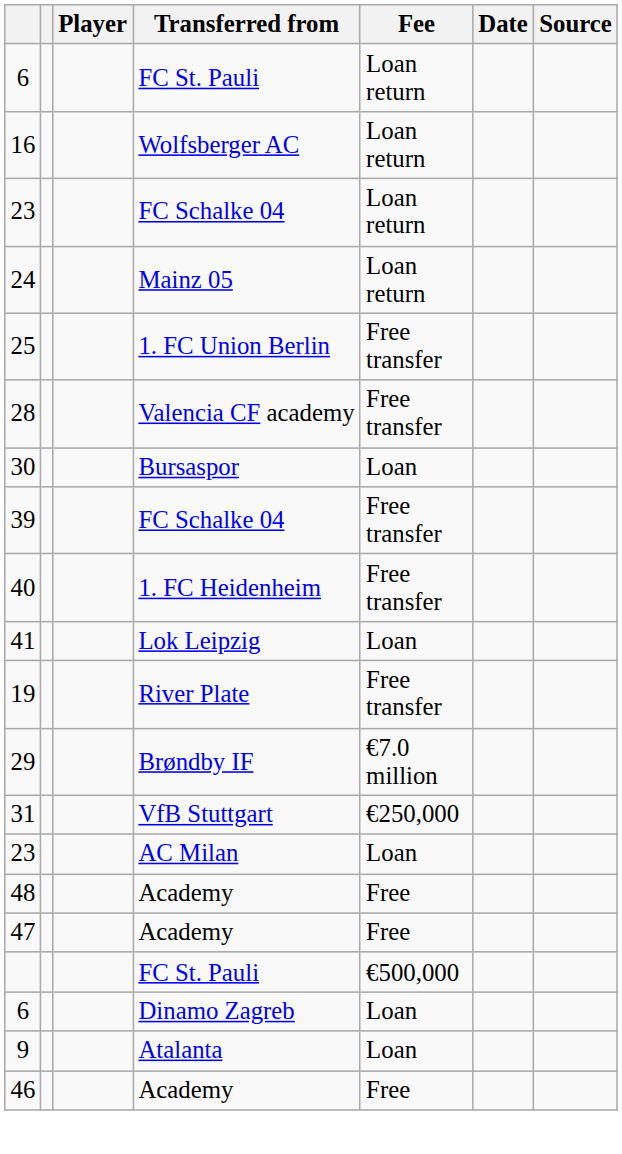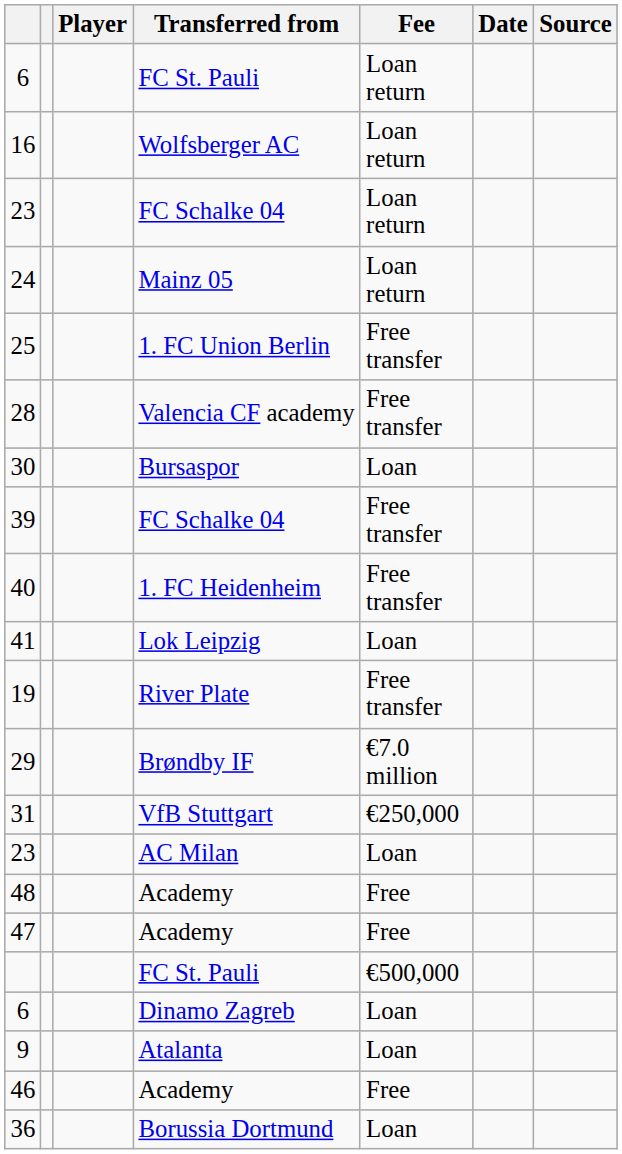 <table class="wikitable plainrowheaders sortable">
 <tr>
 <th></th>
 <th></th>
 <th scope=col>Player</th>
 <th>Transferred from</th>
 <th !scope=col; style="width: 65px;">Fee</th>
 <th scope=col>Date</th>
 <th scope=col>Source</th>
 </tr>
 <tr>
 <td align=center>6</td>
 <td align=center></td>
 <td></td>
 <td> <a href='#'>FC St. Pauli</a></td>
 <td>Loan return</td>
 <td></td>
 <td></td>
 </tr>
 <tr>
 <td align=center>16</td>
 <td align=center></td>
 <td></td>
 <td> <a href='#'>Wolfsberger AC</a></td>
 <td>Loan return</td>
 <td></td>
 <td></td>
 </tr>
 <tr>
 <td align=center>23</td>
 <td align=center></td>
 <td></td>
 <td> <a href='#'>FC Schalke 04</a></td>
 <td>Loan return</td>
 <td></td>
 <td></td>
 </tr>
 <tr>
 <td align=center>24</td>
 <td align=center></td>
 <td></td>
 <td> <a href='#'>Mainz 05</a></td>
 <td>Loan return</td>
 <td></td>
 <td></td>
 </tr>
 <tr>
 <td align=center>25</td>
 <td align=center></td>
 <td></td>
 <td> <a href='#'>1. FC Union Berlin</a></td>
 <td>Free transfer</td>
 <td></td>
 <td></td>
 </tr>
 <tr>
 <td align=center>28</td>
 <td align=center></td>
 <td></td>
 <td> <a href='#'>Valencia CF</a> academy</td>
 <td>Free transfer</td>
 <td></td>
 <td></td>
 </tr>
 <tr>
 <td align=center>30</td>
 <td align=center></td>
 <td></td>
 <td> <a href='#'>Bursaspor</a></td>
 <td>Loan</td>
 <td></td>
 <td></td>
 </tr>
 <tr>
 <td align=center>39</td>
 <td align=center></td>
 <td></td>
 <td> <a href='#'>FC Schalke 04</a></td>
 <td>Free transfer</td>
 <td></td>
 <td></td>
 </tr>
 <tr>
 <td align=center>40</td>
 <td align=center></td>
 <td></td>
 <td> <a href='#'>1. FC Heidenheim</a></td>
 <td>Free transfer</td>
 <td></td>
 <td></td>
 </tr>
 <tr>
 <td align=center>41</td>
 <td align=center></td>
 <td></td>
 <td> <a href='#'>Lok Leipzig</a></td>
 <td>Loan</td>
 <td></td>
 <td></td>
 </tr>
 <tr>
 <td align=center>19</td>
 <td align=center></td>
 <td></td>
 <td> <a href='#'>River Plate</a></td>
 <td>Free transfer</td>
 <td></td>
 <td></td>
 </tr>
 <tr>
 <td align=center>29</td>
 <td align=center></td>
 <td></td>
 <td> <a href='#'>Brøndby IF</a></td>
 <td>€7.0 million</td>
 <td></td>
 <td></td>
 </tr>
 <tr>
 <td align=center>31</td>
 <td align=center></td>
 <td></td>
 <td> <a href='#'>VfB Stuttgart</a></td>
 <td>€250,000</td>
 <td></td>
 <td></td>
 </tr>
 <tr>
 <td align=center>23</td>
 <td align=center></td>
 <td></td>
 <td> <a href='#'>AC Milan</a></td>
 <td>Loan</td>
 <td></td>
 <td></td>
 </tr>
 <tr>
 <td align=center>48</td>
 <td align=center></td>
 <td></td>
 <td>Academy</td>
 <td>Free</td>
 <td></td>
 <td></td>
 </tr>
 <tr>
 <td align=center>47</td>
 <td align=center></td>
 <td></td>
 <td>Academy</td>
 <td>Free</td>
 <td></td>
 <td></td>
 </tr>
 <tr>
 <td align=center></td>
 <td align=center></td>
 <td></td>
 <td> <a href='#'>FC St. Pauli</a></td>
 <td>€500,000</td>
 <td></td>
 <td></td>
 </tr>
 <tr>
 <td align=center>6</td>
 <td align=center></td>
 <td></td>
 <td> <a href='#'>Dinamo Zagreb</a></td>
 <td>Loan</td>
 <td></td>
 <td></td>
 </tr>
 <tr>
 <td align=center>9</td>
 <td align=center></td>
 <td></td>
 <td> <a href='#'>Atalanta</a></td>
 <td>Loan</td>
 <td></td>
 <td></td>
 </tr>
 <tr>
 <td align=center>46</td>
 <td align=center></td>
 <td></td>
 <td>Academy</td>
 <td>Free</td>
 <td></td>
 <td></td>
 </tr>
+<tr>
+<td align=center>36</td>
+<td align=center></td>
+<td></td>
+<td> <a href='#'>Borussia Dortmund</a></td>
+<td>Loan</td>
+<td></td>
+<td></td>
+</tr>
 </table>
